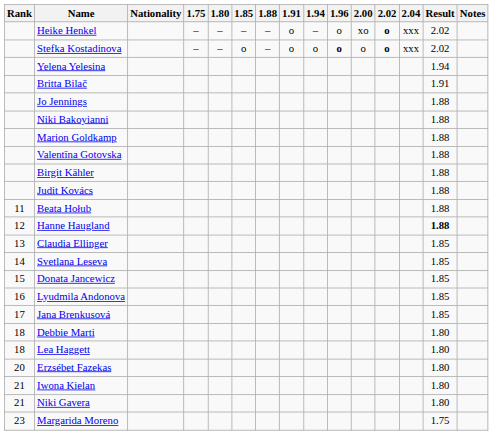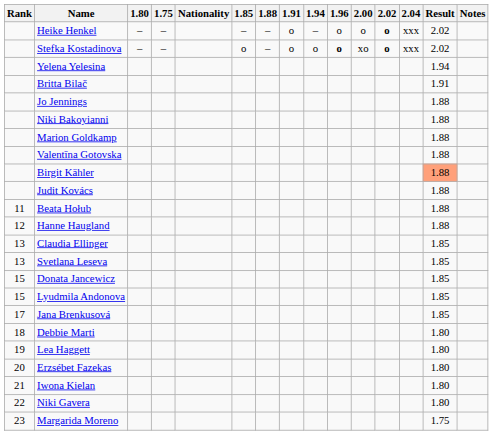 <table class="wikitable sortable" style="text-align:center;font-size:85%">
 <tr>
 <th>Rank</th>
 <th>Name</th>
+<th>1.80</th>
+<th>1.75</th>
 <th>Nationality</th>
-<th>1.75</th>
-<th>1.80</th>
 <th>1.85</th>
 <th>1.88</th>
 <th>1.91</th>
 <th>1.94</th>
 <th>1.96</th>
 <th>2.00</th>
 <th>2.02</th>
 <th>2.04</th>
 <th>Result</th>
 <th>Notes</th>
 </tr>
 <tr>
 <td></td>
 <td align="left"><a href='#'>Heike Henkel</a></td>
-<td align=left></td>
 <td>–</td>
 <td>–</td>
+<td align=left></td>
 <td>–</td>
 <td>–</td>
 <td>o</td>
 <td>–</td>
 <td>o</td>
+<td>o</td>
+<td><strong>o</strong></td>
+<td>xxx</td>
+<td>2.02</td>
+<td></td>
+</tr>
+<tr>
+<td></td>
+<td align="left"><a href='#'>Stefka Kostadinova</a></td>
+<td>–</td>
+<td>–</td>
+<td align=left></td>
+<td>o</td>
+<td>–</td>
+<td>o</td>
+<td>o</td>
+<td><strong>o</strong></td>
 <td>xo</td>
 <td><strong>o</strong></td>
 <td>xxx</td>
 <td>2.02</td>
 <td></td>
 </tr>
 <tr>
 <td></td>
-<td align="left"><a href='#'>Stefka Kostadinova</a></td>
-<td align=left></td>
-<td>–</td>
-<td>–</td>
-<td>o</td>
-<td>–</td>
-<td>o</td>
-<td>o</td>
-<td><strong>o</strong></td>
-<td>o</td>
-<td><strong>o</strong></td>
-<td>xxx</td>
-<td>2.02</td>
-<td></td>
-</tr>
-<tr>
-<td></td>
 <td align="left"><a href='#'>Yelena Yelesina</a></td>
-<td align=left></td>
 <td></td>
 <td></td>
+<td align=left></td>
 <td></td>
 <td></td>
 <td></td>
 <td></td>
 <td></td>
 <td></td>
 <td></td>
 <td></td>
 <td>1.94</td>
 <td></td>
 </tr>
 <tr>
 <td></td>
 <td align="left"><a href='#'>Britta Bilač</a></td>
-<td align=left></td>
 <td></td>
 <td></td>
+<td align=left></td>
 <td></td>
 <td></td>
 <td></td>
 <td></td>
 <td></td>
 <td></td>
 <td></td>
 <td></td>
 <td>1.91</td>
 <td></td>
 </tr>
 <tr>
 <td></td>
 <td align="left"><a href='#'>Jo Jennings</a></td>
-<td align=left></td>
 <td></td>
 <td></td>
+<td align=left></td>
 <td></td>
 <td></td>
 <td></td>
 <td></td>
 <td></td>
 <td></td>
 <td></td>
 <td></td>
 <td>1.88</td>
 <td></td>
 </tr>
 <tr>
 <td></td>
 <td align="left"><a href='#'>Niki Bakoyianni</a></td>
-<td align=left></td>
 <td></td>
 <td></td>
+<td align=left></td>
 <td></td>
 <td></td>
 <td></td>
 <td></td>
 <td></td>
 <td></td>
 <td></td>
 <td></td>
 <td>1.88</td>
 <td></td>
 </tr>
 <tr>
 <td></td>
 <td align="left"><a href='#'>Marion Goldkamp</a></td>
-<td align=left></td>
 <td></td>
 <td></td>
+<td align=left></td>
 <td></td>
 <td></td>
 <td></td>
 <td></td>
 <td></td>
 <td></td>
 <td></td>
 <td></td>
 <td>1.88</td>
 <td></td>
 </tr>
 <tr>
 <td></td>
 <td align="left"><a href='#'>Valentīna Gotovska</a></td>
-<td align=left></td>
 <td></td>
 <td></td>
+<td align=left></td>
 <td></td>
 <td></td>
 <td></td>
 <td></td>
 <td></td>
 <td></td>
 <td></td>
 <td></td>
 <td>1.88</td>
 <td></td>
 </tr>
 <tr>
 <td></td>
 <td align="left"><a href='#'>Birgit Kähler</a></td>
+<td></td>
+<td></td>
 <td align=left></td>
 <td></td>
 <td></td>
 <td></td>
 <td></td>
 <td></td>
 <td></td>
 <td></td>
 <td></td>
-<td></td>
-<td></td>
-<td>1.88</td>
+<td style="background: lightsalmon;">1.88</td>
 <td></td>
 </tr>
 <tr>
 <td></td>
 <td align="left"><a href='#'>Judit Kovács</a></td>
-<td align=left></td>
 <td></td>
 <td></td>
+<td align=left></td>
 <td></td>
 <td></td>
 <td></td>
 <td></td>
 <td></td>
 <td></td>
 <td></td>
 <td></td>
 <td>1.88</td>
 <td></td>
 </tr>
 <tr>
 <td>11</td>
 <td align="left"><a href='#'>Beata Hołub</a></td>
-<td align=left></td>
 <td></td>
 <td></td>
+<td align=left></td>
 <td></td>
 <td></td>
 <td></td>
 <td></td>
 <td></td>
 <td></td>
 <td></td>
 <td></td>
 <td>1.88</td>
 <td></td>
 </tr>
 <tr>
 <td>12</td>
 <td align="left"><a href='#'>Hanne Haugland</a></td>
+<td></td>
+<td></td>
 <td align=left></td>
 <td></td>
 <td></td>
 <td></td>
 <td></td>
 <td></td>
 <td></td>
 <td></td>
 <td></td>
-<td></td>
-<td></td>
-<td><strong>1.88</strong></td>
+<td>1.88</td>
 <td></td>
 </tr>
 <tr>
 <td>13</td>
 <td align="left"><a href='#'>Claudia Ellinger</a></td>
-<td align=left></td>
 <td></td>
 <td></td>
+<td align=left></td>
 <td></td>
 <td></td>
 <td></td>
 <td></td>
 <td></td>
 <td></td>
 <td></td>
 <td></td>
 <td>1.85</td>
 <td></td>
 </tr>
 <tr>
-<td>14</td>
+<td>13</td>
 <td align="left"><a href='#'>Svetlana Leseva</a></td>
-<td align=left></td>
 <td></td>
 <td></td>
+<td align=left></td>
 <td></td>
 <td></td>
 <td></td>
 <td></td>
 <td></td>
 <td></td>
 <td></td>
 <td></td>
 <td>1.85</td>
 <td></td>
 </tr>
 <tr>
 <td>15</td>
 <td align="left"><a href='#'>Donata Jancewicz</a></td>
-<td align=left></td>
 <td></td>
 <td></td>
+<td align=left></td>
 <td></td>
 <td></td>
 <td></td>
 <td></td>
 <td></td>
 <td></td>
 <td></td>
 <td></td>
 <td>1.85</td>
 <td></td>
 </tr>
 <tr>
-<td>16</td>
+<td>15</td>
 <td align="left"><a href='#'>Lyudmila Andonova</a></td>
-<td align=left></td>
 <td></td>
 <td></td>
+<td align=left></td>
 <td></td>
 <td></td>
 <td></td>
 <td></td>
 <td></td>
 <td></td>
 <td></td>
 <td></td>
 <td>1.85</td>
 <td></td>
 </tr>
 <tr>
 <td>17</td>
 <td align="left"><a href='#'>Jana Brenkusová</a></td>
-<td align=left></td>
 <td></td>
 <td></td>
+<td align=left></td>
 <td></td>
 <td></td>
 <td></td>
 <td></td>
 <td></td>
 <td></td>
 <td></td>
 <td></td>
 <td>1.85</td>
 <td></td>
 </tr>
 <tr>
 <td>18</td>
 <td align="left"><a href='#'>Debbie Marti</a></td>
-<td align=left></td>
 <td></td>
 <td></td>
+<td align=left></td>
 <td></td>
 <td></td>
 <td></td>
 <td></td>
 <td></td>
 <td></td>
 <td></td>
 <td></td>
 <td>1.80</td>
 <td></td>
 </tr>
 <tr>
-<td>18</td>
+<td>19</td>
 <td align="left"><a href='#'>Lea Haggett</a></td>
-<td align=left></td>
 <td></td>
 <td></td>
+<td align=left></td>
 <td></td>
 <td></td>
 <td></td>
 <td></td>
 <td></td>
 <td></td>
 <td></td>
 <td></td>
 <td>1.80</td>
 <td></td>
 </tr>
 <tr>
 <td>20</td>
 <td align="left"><a href='#'>Erzsébet Fazekas</a></td>
-<td align=left></td>
 <td></td>
 <td></td>
+<td align=left></td>
 <td></td>
 <td></td>
 <td></td>
 <td></td>
 <td></td>
 <td></td>
 <td></td>
 <td></td>
 <td>1.80</td>
 <td></td>
 </tr>
 <tr>
 <td>21</td>
 <td align="left"><a href='#'>Iwona Kielan</a></td>
-<td align=left></td>
 <td></td>
 <td></td>
+<td align=left></td>
 <td></td>
 <td></td>
 <td></td>
 <td></td>
 <td></td>
 <td></td>
 <td></td>
 <td></td>
 <td>1.80</td>
 <td></td>
 </tr>
 <tr>
-<td>21</td>
+<td>22</td>
 <td align="left"><a href='#'>Niki Gavera</a></td>
-<td align=left></td>
 <td></td>
 <td></td>
+<td align=left></td>
 <td></td>
 <td></td>
 <td></td>
 <td></td>
 <td></td>
 <td></td>
 <td></td>
 <td></td>
 <td>1.80</td>
 <td></td>
 </tr>
 <tr>
 <td>23</td>
 <td align="left"><a href='#'>Margarida Moreno</a></td>
-<td align=left></td>
 <td></td>
 <td></td>
+<td align=left></td>
 <td></td>
 <td></td>
 <td></td>
 <td></td>
 <td></td>
 <td></td>
 <td></td>
 <td></td>
 <td>1.75</td>
 <td></td>
 </tr>
 </table>
